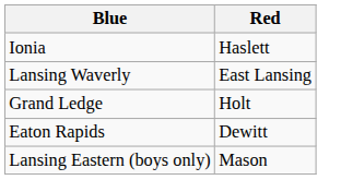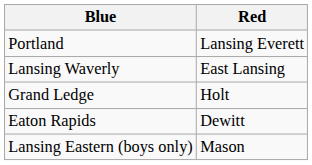 <table class="wikitable">
 <tr>
 <th>Blue</th>
 <th>Red</th>
 </tr>
 <tr>
-<td>Ionia</td>
-<td>Haslett</td>
+<td>Portland</td>
+<td>Lansing Everett</td>
 </tr>
 <tr>
 <td>Lansing Waverly</td>
 <td>East Lansing</td>
 </tr>
 <tr>
 <td>Grand Ledge</td>
 <td>Holt</td>
 </tr>
 <tr>
 <td>Eaton Rapids</td>
 <td>Dewitt</td>
 </tr>
 <tr>
 <td>Lansing Eastern (boys only)</td>
 <td>Mason</td>
 </tr>
 </table>
